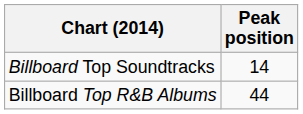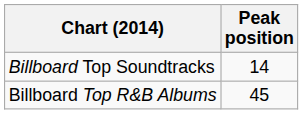 <table class="wikitable">
 <tr>
 <th>Chart (2014)</th>
 <th>Peak<br>position</th>
 </tr>
 <tr>
 <td><em>Billboard</em> Top Soundtracks<em></td>
 <td align="center">14</td>
 </tr>
 <tr>
 <td></em>Billboard<em> Top R&B Albums</td>
-<td align="center">44</td>
+<td align="center">45</td>
 </tr>
 </table>
